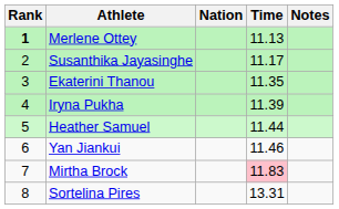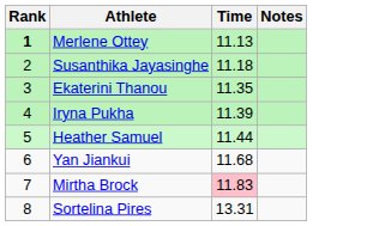 <table class="wikitable sortable" style="text-align:center">
 <tr>
 <th>Rank</th>
 <th>Athlete</th>
-<th>Nation</th>
 <th>Time</th>
 <th>Notes</th>
 </tr>
 <tr style="background:#bbf3bb;">
 <td><strong>1</strong></td>
 <td align=left><a href='#'>Merlene Ottey</a></td>
-<td align=left></td>
 <td>11.13</td>
 <td></td>
 </tr>
 <tr style="background:#bbf3bb;">
 <td>2</td>
 <td align=left><a href='#'>Susanthika Jayasinghe</a></td>
-<td align=left></td>
-<td>11.17</td>
+<td>11.18</td>
 <td></td>
 </tr>
 <tr style="background:#bbf3bb;">
 <td>3</td>
 <td align=left><a href='#'>Ekaterini Thanou</a></td>
-<td align=left></td>
 <td>11.35</td>
 <td></td>
 </tr>
 <tr style="background:#bbf3bb;">
 <td>4</td>
 <td align=left><a href='#'>Iryna Pukha</a></td>
-<td align=left></td>
 <td>11.39</td>
 <td></td>
 </tr>
 <tr style="background:#ccf9cc;">
 <td>5</td>
 <td align=left><a href='#'>Heather Samuel</a></td>
-<td align=left></td>
 <td>11.44</td>
 <td></td>
 </tr>
 <tr>
 <td>6</td>
 <td align=left><a href='#'>Yan Jiankui</a></td>
-<td align=left></td>
-<td>11.46</td>
+<td>11.68</td>
 <td></td>
 </tr>
 <tr>
 <td>7</td>
 <td align=left><a href='#'>Mirtha Brock</a></td>
-<td align=left></td>
 <td style="background: pink;">11.83</td>
 <td></td>
 </tr>
 <tr>
 <td>8</td>
 <td align=left><a href='#'>Sortelina Pires</a></td>
-<td align=left></td>
 <td>13.31</td>
 <td></td>
 </tr>
 </table>
